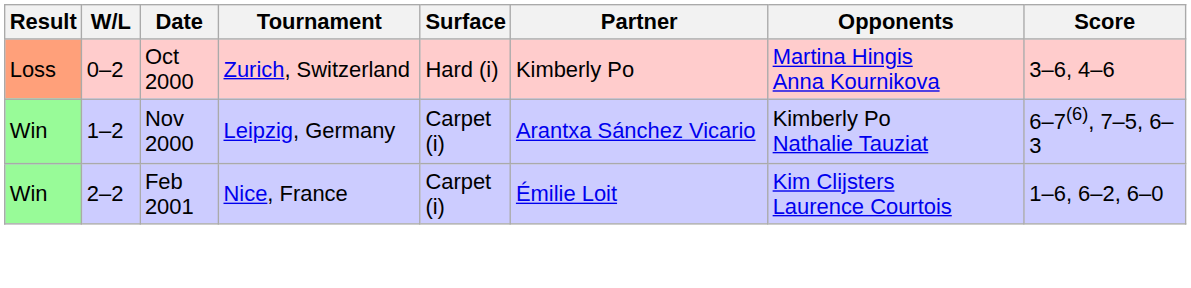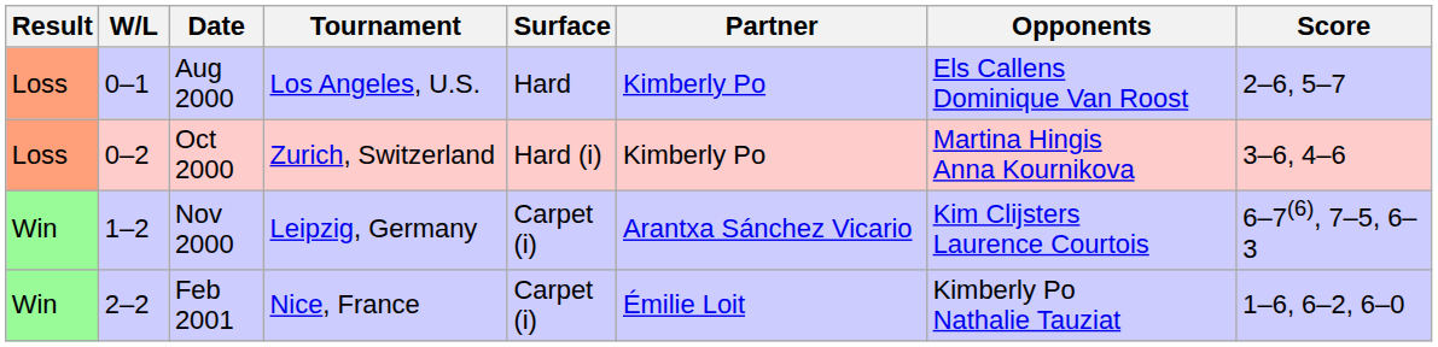 <table class="sortable wikitable">
 <tr>
 <th style="width:40px">Result</th>
 <th style="width:35px" class="unsortable">W/L</th>
 <th style="width:50px">Date</th>
 <th style="width:140px">Tournament</th>
 <th style="width:55px">Surface</th>
 <th style="width:180px">Partner</th>
 <th style="width:180px">Opponents</th>
 <th style="width:110px" class="unsortable">Score</th>
+</tr>
+<tr bgcolor="#ccccff">
+<td style="background:#ffa07a;">Loss</td>
+<td>0–1</td>
+<td>Aug 2000</td>
+<td><a href='#'>Los Angeles</a>, U.S.</td>
+<td>Hard</td>
+<td> <a href='#'>Kimberly Po</a></td>
+<td> <a href='#'>Els Callens</a> <br>  <a href='#'>Dominique Van Roost</a></td>
+<td>2–6, 5–7</td>
 </tr>
 <tr bgcolor="#ffcccc">
 <td style="background:#ffa07a;">Loss</td>
 <td>0–2</td>
 <td>Oct 2000</td>
 <td><a href='#'>Zurich</a>, Switzerland</td>
 <td>Hard (i)</td>
 <td> Kimberly Po</td>
 <td> <a href='#'>Martina Hingis</a> <br>  <a href='#'>Anna Kournikova</a></td>
 <td>3–6, 4–6</td>
 </tr>
 <tr bgcolor="#ccccff">
 <td style="background:#98fb98;">Win</td>
 <td>1–2</td>
 <td>Nov 2000</td>
 <td><a href='#'>Leipzig</a>, Germany</td>
 <td>Carpet (i)</td>
 <td> <a href='#'>Arantxa Sánchez Vicario</a></td>
-<td> Kimberly Po <br>  <a href='#'>Nathalie Tauziat</a></td>
+<td> <a href='#'>Kim Clijsters</a> <br>  <a href='#'>Laurence Courtois</a></td>
 <td>6–7<sup>(6)</sup>, 7–5, 6–3</td>
 </tr>
 <tr bgcolor="#ccccff">
 <td style="background:#98fb98;">Win</td>
 <td>2–2</td>
 <td>Feb 2001</td>
 <td><a href='#'>Nice</a>, France</td>
 <td>Carpet (i)</td>
 <td> <a href='#'>Émilie Loit</a></td>
-<td> <a href='#'>Kim Clijsters</a> <br>  <a href='#'>Laurence Courtois</a></td>
+<td> Kimberly Po <br>  <a href='#'>Nathalie Tauziat</a></td>
 <td>1–6, 6–2, 6–0</td>
 </tr>
 </table>
